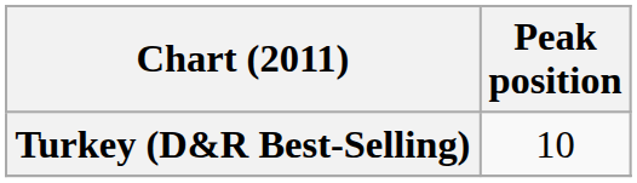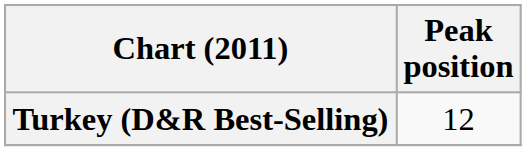 <table class="wikitable plainrowheaders" style="text-align:center;" border="1">
 <tr>
 <th scope="col">Chart (2011)</th>
 <th scope="col">Peak<br>position</th>
 </tr>
 <tr>
 <th scope="row">Turkey (D&R Best-Selling)</th>
-<td>10</td>
+<td>12</td>
 </tr>
 <tr>
 </tr>
 </table>
